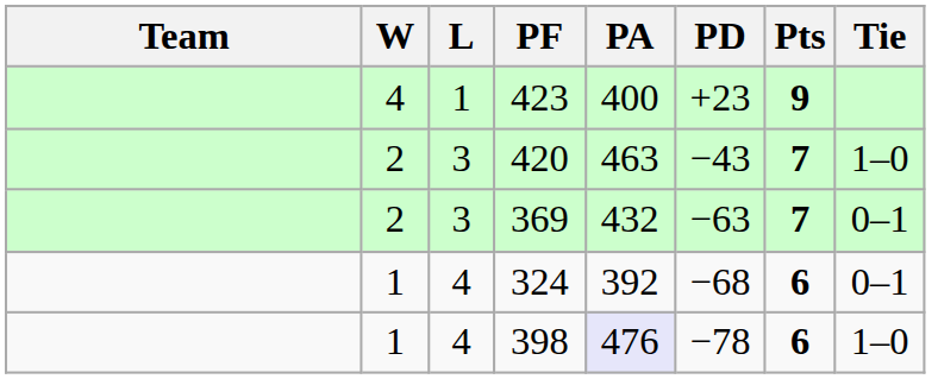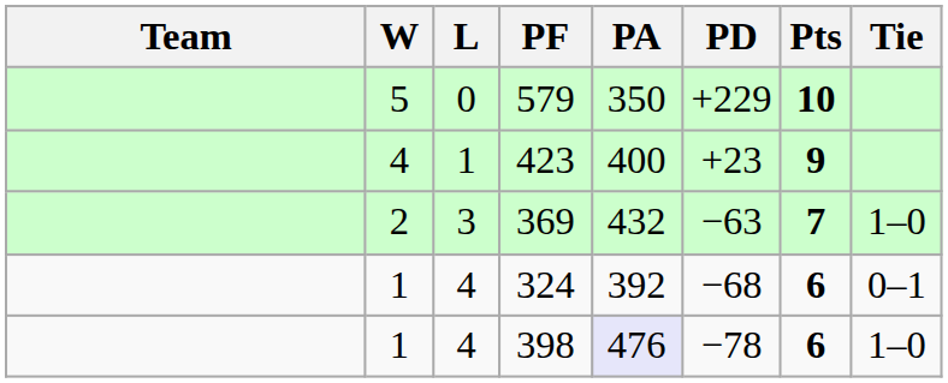 <table class="wikitable" style="text-align:center;">
 <tr>
 <th width=140>Team</th>
 <th width=20>W</th>
 <th width=20>L</th>
 <th width=30>PF</th>
 <th width=30>PA</th>
 <th width=30>PD</th>
 <th width=20>Pts</th>
 <th width=30>Tie</th>
+</tr>
+<tr bgcolor="#ccffcc">
+<td align=left></td>
+<td>5</td>
+<td>0</td>
+<td>579</td>
+<td>350</td>
+<td>+229</td>
+<td><strong>10</strong></td>
+<td></td>
 </tr>
 <tr bgcolor="#ccffcc">
 <td align=left></td>
 <td>4</td>
 <td>1</td>
 <td>423</td>
 <td>400</td>
 <td>+23</td>
 <td><strong>9</strong></td>
 <td></td>
 </tr>
 <tr bgcolor="#ccffcc">
 <td align=left></td>
 <td>2</td>
 <td>3</td>
-<td>420</td>
-<td>463</td>
-<td>−43</td>
-<td><strong>7</strong></td>
-<td>1–0</td>
-</tr>
-<tr bgcolor="#ccffcc">
-<td align=left></td>
-<td>2</td>
-<td>3</td>
 <td>369</td>
 <td>432</td>
 <td>−63</td>
 <td><strong>7</strong></td>
-<td>0–1</td>
+<td>1–0</td>
 </tr>
 <tr>
 <td align=left></td>
 <td>1</td>
 <td>4</td>
 <td>324</td>
 <td>392</td>
 <td>−68</td>
 <td><strong>6</strong></td>
 <td>0–1</td>
 </tr>
 <tr>
 <td align=left></td>
 <td>1</td>
 <td>4</td>
 <td>398</td>
 <td style="background: lavender;">476</td>
 <td>−78</td>
 <td><strong>6</strong></td>
 <td>1–0</td>
 </tr>
 </table>
